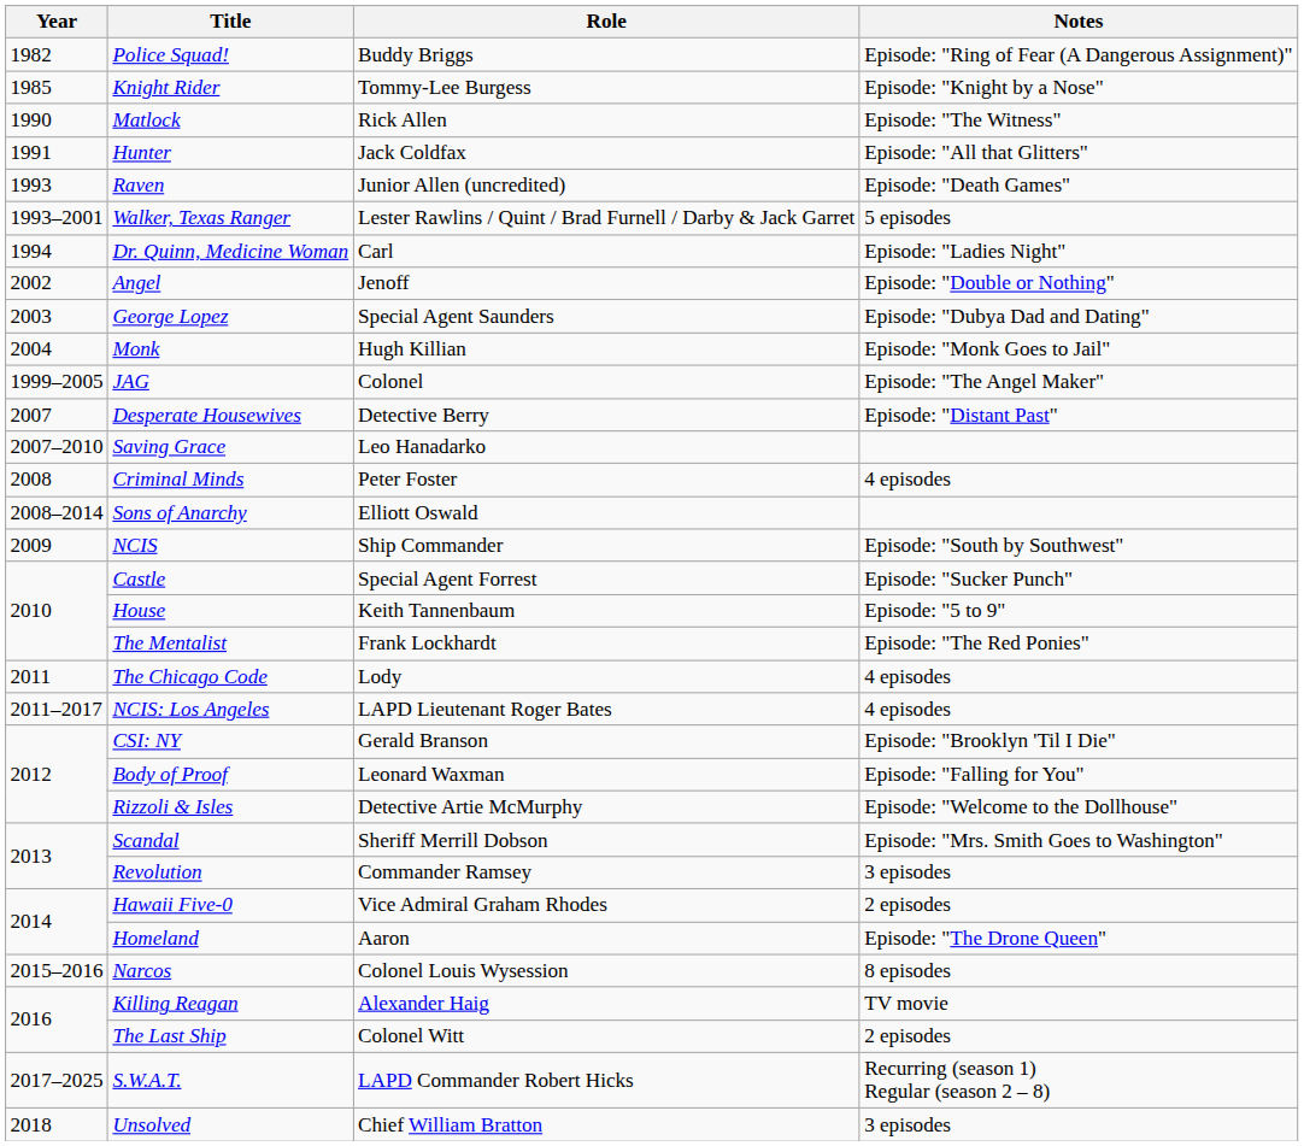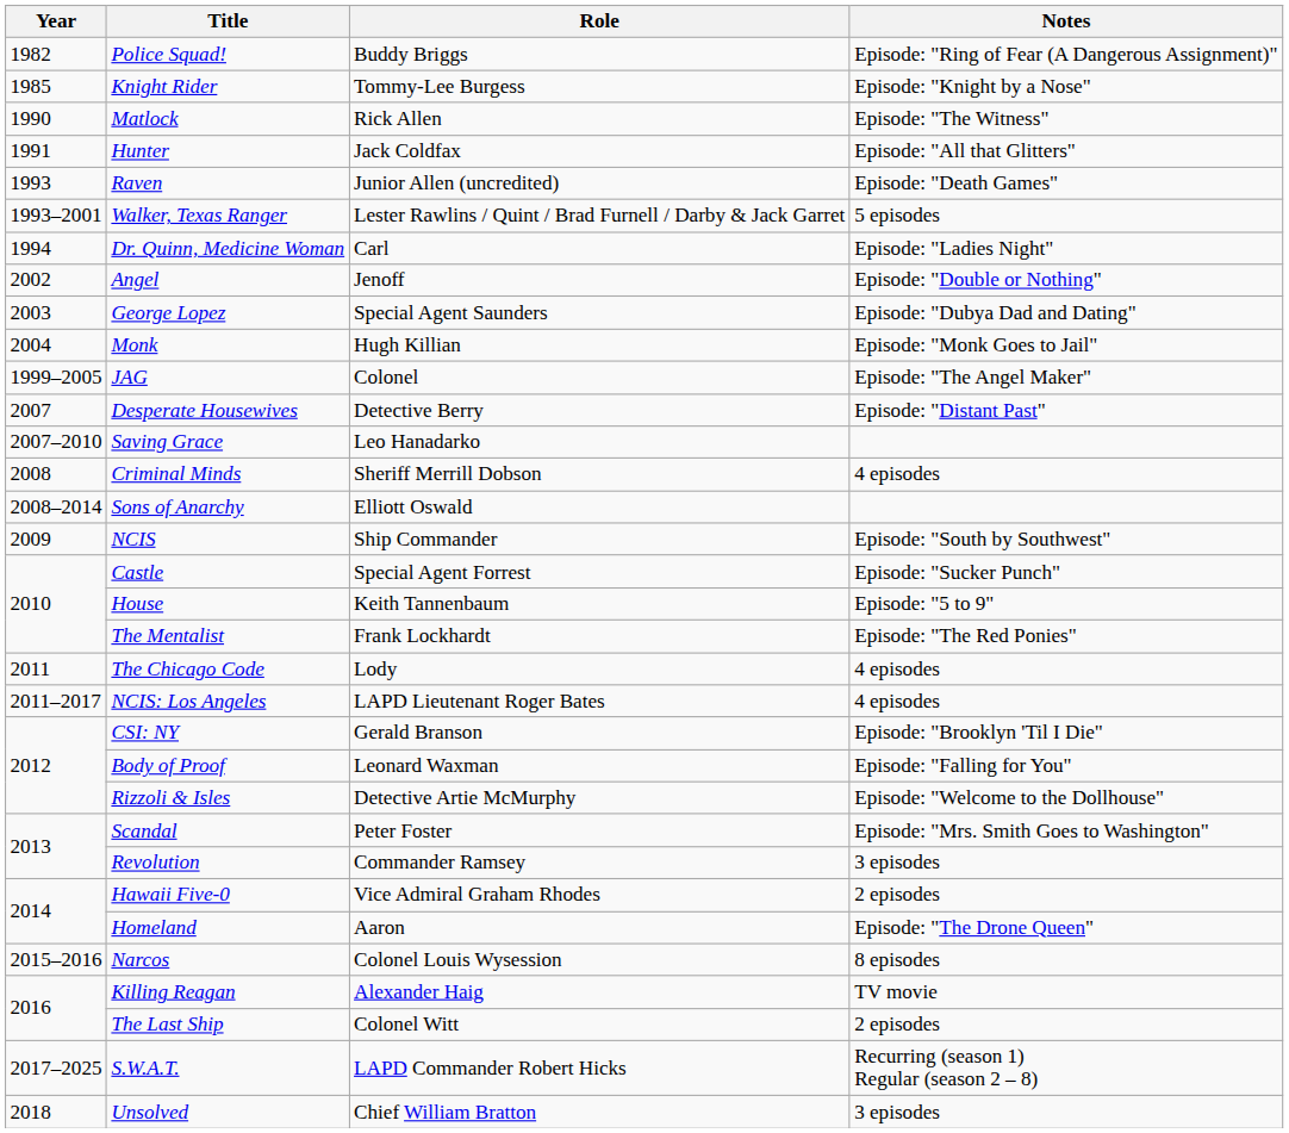 <table class="wikitable sortable">
 <tr>
 <th>Year</th>
 <th>Title</th>
 <th>Role</th>
 <th class="unsortable">Notes</th>
 </tr>
 <tr>
 <td>1982</td>
 <td><em><a href='#'>Police Squad!</a></em></td>
 <td>Buddy Briggs</td>
 <td>Episode: "Ring of Fear (A Dangerous Assignment)"</td>
 </tr>
 <tr>
 <td>1985</td>
 <td><em><a href='#'>Knight Rider</a></em></td>
 <td>Tommy-Lee Burgess</td>
 <td>Episode: "Knight by a Nose"</td>
 </tr>
 <tr>
 <td>1990</td>
 <td><em><a href='#'>Matlock</a></em></td>
 <td>Rick Allen</td>
 <td>Episode: "The Witness"</td>
 </tr>
 <tr>
 <td>1991</td>
 <td><em><a href='#'>Hunter</a></em></td>
 <td>Jack Coldfax</td>
 <td>Episode: "All that Glitters"</td>
 </tr>
 <tr>
 <td>1993</td>
 <td><em><a href='#'>Raven</a></em></td>
 <td>Junior Allen (uncredited)</td>
 <td>Episode: "Death Games"</td>
 </tr>
 <tr>
 <td>1993–2001</td>
 <td><em><a href='#'>Walker, Texas Ranger</a></em></td>
 <td>Lester Rawlins / Quint / Brad Furnell / Darby & Jack Garret</td>
 <td>5 episodes</td>
 </tr>
 <tr>
 <td>1994</td>
 <td><em><a href='#'>Dr. Quinn, Medicine Woman</a></em></td>
 <td>Carl</td>
 <td>Episode: "Ladies Night"</td>
 </tr>
 <tr>
 <td>2002</td>
 <td><em><a href='#'>Angel</a></em></td>
 <td>Jenoff</td>
 <td>Episode: "<a href='#'>Double or Nothing</a>"</td>
 </tr>
 <tr>
 <td>2003</td>
 <td><em><a href='#'>George Lopez</a></em></td>
 <td>Special Agent Saunders</td>
 <td>Episode: "Dubya Dad and Dating"</td>
 </tr>
 <tr>
 <td>2004</td>
 <td><em><a href='#'>Monk</a></em></td>
 <td>Hugh Killian</td>
 <td>Episode: "Monk Goes to Jail"</td>
 </tr>
 <tr>
 <td>1999–2005</td>
 <td><em><a href='#'>JAG</a></em></td>
 <td>Colonel</td>
 <td>Episode: "The Angel Maker"</td>
 </tr>
 <tr>
 <td>2007</td>
 <td><em><a href='#'>Desperate Housewives</a></em></td>
 <td>Detective Berry</td>
 <td>Episode: "<a href='#'>Distant Past</a>"</td>
 </tr>
 <tr>
 <td>2007–2010</td>
 <td><em><a href='#'>Saving Grace</a></em></td>
 <td>Leo Hanadarko</td>
 <td></td>
 </tr>
 <tr>
 <td>2008</td>
 <td><em><a href='#'>Criminal Minds</a></em></td>
-<td>Peter Foster</td>
+<td>Sheriff Merrill Dobson</td>
 <td>4 episodes</td>
 </tr>
 <tr>
 <td>2008–2014</td>
 <td><em><a href='#'>Sons of Anarchy</a></em></td>
 <td>Elliott Oswald</td>
 <td></td>
 </tr>
 <tr>
 <td>2009</td>
 <td><em><a href='#'>NCIS</a></em></td>
 <td>Ship Commander</td>
 <td>Episode: "South by Southwest"</td>
 </tr>
 <tr>
 <td rowspan="3">2010</td>
 <td><em><a href='#'>Castle</a></em></td>
 <td>Special Agent Forrest</td>
 <td>Episode: "Sucker Punch"</td>
 </tr>
 <tr>
 <td><em><a href='#'>House</a></em></td>
 <td>Keith Tannenbaum</td>
 <td>Episode: "5 to 9"</td>
 </tr>
 <tr>
 <td><em><a href='#'>The Mentalist</a></em></td>
 <td>Frank Lockhardt</td>
 <td>Episode: "The Red Ponies"</td>
 </tr>
 <tr>
 <td>2011</td>
 <td><em><a href='#'>The Chicago Code</a></em></td>
 <td>Lody</td>
 <td>4 episodes</td>
 </tr>
 <tr>
 <td>2011–2017</td>
 <td><em><a href='#'>NCIS: Los Angeles</a></em></td>
 <td>LAPD Lieutenant Roger Bates</td>
 <td>4 episodes</td>
 </tr>
 <tr>
 <td rowspan="3">2012</td>
 <td><em><a href='#'>CSI: NY</a></em></td>
 <td>Gerald Branson</td>
 <td>Episode: "Brooklyn 'Til I Die"</td>
 </tr>
 <tr>
 <td><em><a href='#'>Body of Proof</a></em></td>
 <td>Leonard Waxman</td>
 <td>Episode: "Falling for You"</td>
 </tr>
 <tr>
 <td><em><a href='#'>Rizzoli & Isles</a></em></td>
 <td>Detective Artie McMurphy</td>
 <td>Episode: "Welcome to the Dollhouse"</td>
 </tr>
 <tr>
 <td rowspan="2">2013</td>
 <td><em><a href='#'>Scandal</a></em></td>
-<td>Sheriff Merrill Dobson</td>
+<td>Peter Foster</td>
 <td>Episode: "Mrs. Smith Goes to Washington"</td>
 </tr>
 <tr>
 <td><em><a href='#'>Revolution</a></em></td>
 <td>Commander Ramsey</td>
 <td>3 episodes</td>
 </tr>
 <tr>
 <td rowspan="2">2014</td>
 <td><em><a href='#'>Hawaii Five-0</a></em></td>
 <td>Vice Admiral Graham Rhodes</td>
 <td>2 episodes</td>
 </tr>
 <tr>
 <td><em><a href='#'>Homeland</a></em></td>
 <td>Aaron</td>
 <td>Episode: "<a href='#'>The Drone Queen</a>"</td>
 </tr>
 <tr>
 <td>2015–2016</td>
 <td><em><a href='#'>Narcos</a></em></td>
 <td>Colonel Louis Wysession</td>
 <td>8 episodes</td>
 </tr>
 <tr>
 <td rowspan="2">2016</td>
 <td><em><a href='#'>Killing Reagan</a></em></td>
 <td><a href='#'>Alexander Haig</a></td>
 <td>TV movie</td>
 </tr>
 <tr>
 <td><em><a href='#'>The Last Ship</a></em></td>
 <td>Colonel Witt</td>
 <td>2 episodes</td>
 </tr>
 <tr>
 <td>2017–2025</td>
 <td><em><a href='#'>S.W.A.T.</a></em></td>
 <td><a href='#'>LAPD</a> Commander Robert Hicks</td>
 <td>Recurring (season 1)<br>Regular (season 2 – 8)</td>
 </tr>
 <tr>
 <td>2018</td>
 <td><em><a href='#'>Unsolved</a></em></td>
 <td>Chief <a href='#'>William Bratton</a></td>
 <td>3 episodes</td>
 </tr>
 </table>
